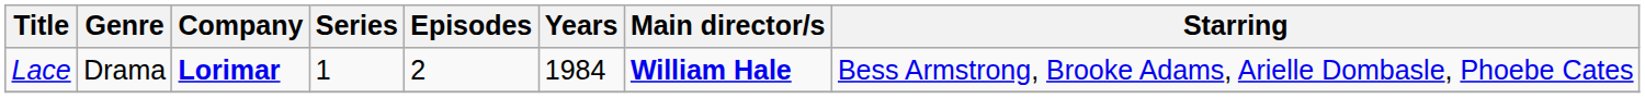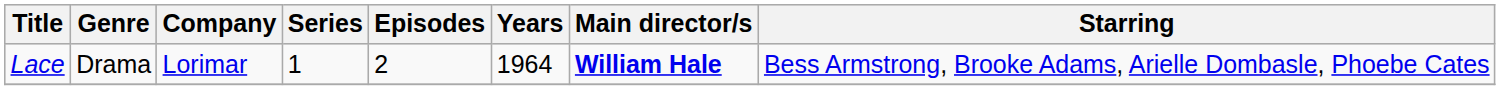 <table class="wikitable unsortable">
 <tr>
 <th>Title</th>
 <th>Genre</th>
 <th>Company</th>
 <th>Series</th>
 <th>Episodes</th>
 <th>Years</th>
 <th>Main director/s</th>
 <th>Starring</th>
 </tr>
 <tr>
 <td><em><a href='#'>Lace</a></em></td>
 <td>Drama</td>
-<td><strong><a href='#'>Lorimar</a></strong></td>
+<td><a href='#'>Lorimar</a></td>
 <td>1</td>
 <td>2</td>
-<td>1984</td>
+<td>1964</td>
 <td><strong><a href='#'>William Hale</a></strong></td>
 <td><a href='#'>Bess Armstrong</a>, <a href='#'>Brooke Adams</a>, <a href='#'>Arielle Dombasle</a>, <a href='#'>Phoebe Cates</a></td>
 </tr>
 <tr>
 </tr>
 </table>
